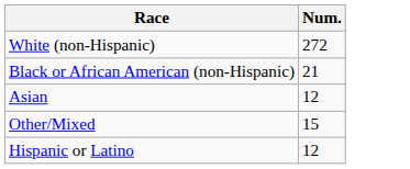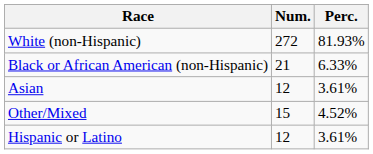 <table class="wikitable">
 <tr>
 <th>Race</th>
 <th>Num.</th>
+<th>Perc.</th>
 </tr>
 <tr>
 <td><a href='#'>White</a> (non-Hispanic)</td>
 <td>272</td>
+<td>81.93%</td>
 </tr>
 <tr>
 <td><a href='#'>Black or African American</a> (non-Hispanic)</td>
 <td>21</td>
+<td>6.33%</td>
 </tr>
 <tr>
 <td><a href='#'>Asian</a></td>
 <td>12</td>
+<td>3.61%</td>
 </tr>
 <tr>
 <td><a href='#'>Other/Mixed</a></td>
 <td>15</td>
+<td>4.52%</td>
 </tr>
 <tr>
 <td><a href='#'>Hispanic</a> or <a href='#'>Latino</a></td>
 <td>12</td>
+<td>3.61%</td>
 </tr>
 </table>
